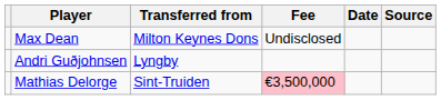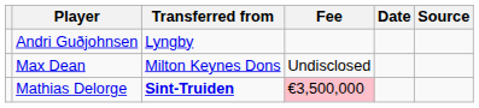 <table class="wikitable plainrowheaders sortable">
 <tr>
 <th></th>
 <th scope="col">Player</th>
 <th>Transferred from</th>
 <th style="width: 80px;">Fee</th>
 <th scope="col">Date</th>
 <th scope="col">Source</th>
 </tr>
 <tr>
 <td align="center"></td>
+<td> <a href='#'>Andri Guðjohnsen</a></td>
+<td> <a href='#'>Lyngby</a></td>
+<td></td>
+<td></td>
+<td></td>
+</tr>
+<tr>
+<td align="center"></td>
 <td> <a href='#'>Max Dean</a></td>
 <td> <a href='#'>Milton Keynes Dons</a></td>
 <td>Undisclosed</td>
 <td></td>
 <td></td>
 </tr>
 <tr>
 <td align="center"></td>
-<td> <a href='#'>Andri Guðjohnsen</a></td>
-<td> <a href='#'>Lyngby</a></td>
-<td></td>
-<td></td>
-<td></td>
-</tr>
-<tr>
-<td align="center"></td>
 <td> <a href='#'>Mathias Delorge</a></td>
-<td> <a href='#'>Sint-Truiden</a></td>
+<td><strong> <a href='#'>Sint-Truiden</a></strong></td>
 <td style="background: pink;">€3,500,000</td>
 <td></td>
 <td></td>
 </tr>
 </table>
